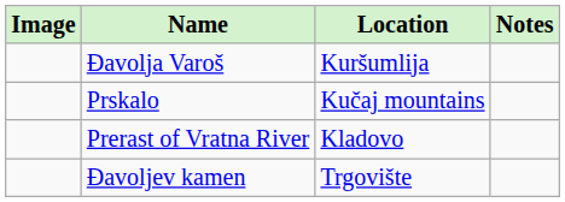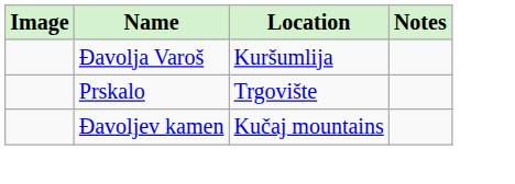 <table class="wikitable">
 <tr>
 <th style=background:#D4F2CE;><strong>Image</strong></th>
 <th style=background:#D4F2CE;><strong>Name</strong></th>
 <th style=background:#D4F2CE;><strong>Location</strong></th>
 <th style=background:#D4F2CE;><strong>Notes</strong></th>
 </tr>
 <tr>
 <td></td>
 <td><a href='#'>Đavolja Varoš</a></td>
 <td><a href='#'>Kuršumlija</a> </td>
 <td></td>
 </tr>
 <tr>
 <td></td>
 <td><a href='#'>Prskalo</a></td>
-<td><a href='#'>Kučaj mountains</a></td>
-<td></td>
-</tr>
-<tr>
-<td></td>
-<td><a href='#'>Prerast of Vratna River</a></td>
-<td><a href='#'>Kladovo</a></td>
+<td><a href='#'>Trgovište</a></td>
 <td></td>
 </tr>
 <tr>
 <td></td>
 <td><a href='#'>Đavoljev kamen</a></td>
-<td><a href='#'>Trgovište</a></td>
+<td><a href='#'>Kučaj mountains</a></td>
 <td></td>
 </tr>
 </table>
